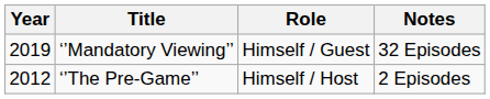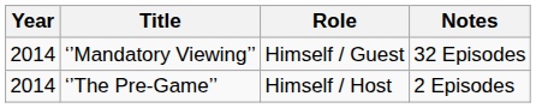 <table class="wikitable plainrowheaders">
 <tr>
 <th>Year</th>
 <th>Title</th>
 <th>Role</th>
 <th class="unsortable">Notes</th>
 </tr>
 <tr>
-<td>2019</td>
+<td>2014</td>
 <td>‘’Mandatory Viewing’’</td>
 <td>Himself / Guest</td>
 <td>32 Episodes</td>
 </tr>
 <tr>
-<td>2012</td>
+<td>2014</td>
 <td>‘’The Pre-Game’’</td>
 <td>Himself / Host</td>
 <td>2 Episodes</td>
 </tr>
 </table>
